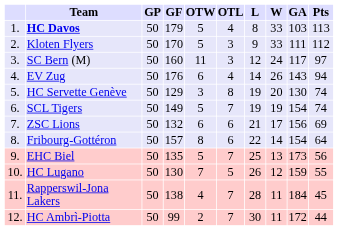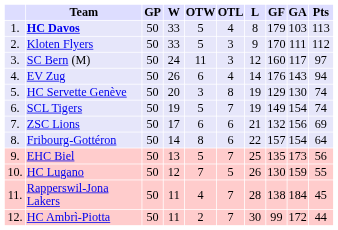 <table border="0" cellpadding="1" cellspacing="1" style="text-align: center;">
 <tr style="background:#DDDDFF;">
 <th width="25px"></th>
 <th width="150px">Team</th>
 <th width="25px">GP</th>
-<th width="25px">GF</th>
+<th width="25px">W</th>
 <th width="25px">OTW</th>
 <th width="25px">OTL</th>
 <th width="25px">L</th>
-<th width="25px">W</th>
+<th width="25px">GF</th>
 <th width="25px">GA</th>
 <th width="30px">Pts</th>
 </tr>
 <tr style="background:#e6e6fa;">
 <td>1.</td>
 <td style="text-align: left;"><strong><a href='#'>HC Davos</a></strong></td>
 <td>50</td>
-<td>179</td>
+<td>33</td>
 <td>5</td>
 <td>4</td>
 <td>8</td>
-<td>33</td>
+<td>179</td>
 <td>103</td>
 <td>113</td>
 </tr>
 <tr bgcolor="#e6e6fa">
 <td>2.</td>
 <td style="text-align: left;"><a href='#'>Kloten Flyers</a></td>
 <td>50</td>
-<td>170</td>
+<td>33</td>
 <td>5</td>
 <td>3</td>
 <td>9</td>
-<td>33</td>
+<td>170</td>
 <td>111</td>
 <td>112</td>
 </tr>
 <tr bgcolor="#e6e6fa">
 <td>3.</td>
 <td style="text-align: left;"><a href='#'>SC Bern</a> (M)</td>
 <td>50</td>
-<td>160</td>
+<td>24</td>
 <td>11</td>
 <td>3</td>
 <td>12</td>
-<td>24</td>
+<td>160</td>
 <td>117</td>
 <td>97</td>
 </tr>
 <tr bgcolor="#e6e6fa">
 <td>4.</td>
 <td style="text-align: left;"><a href='#'>EV Zug</a></td>
 <td>50</td>
-<td>176</td>
+<td>26</td>
 <td>6</td>
 <td>4</td>
 <td>14</td>
-<td>26</td>
+<td>176</td>
 <td>143</td>
 <td>94</td>
 </tr>
 <tr bgcolor="#e6e6fa">
 <td>5.</td>
 <td style="text-align: left;"><a href='#'>HC Servette Genève</a></td>
 <td>50</td>
-<td>129</td>
+<td>20</td>
 <td>3</td>
 <td>8</td>
 <td>19</td>
-<td>20</td>
+<td>129</td>
 <td>130</td>
 <td>74</td>
 </tr>
 <tr bgcolor="#e6e6fa">
 <td>6.</td>
 <td style="text-align: left;"><a href='#'>SCL Tigers</a></td>
 <td>50</td>
-<td>149</td>
+<td>19</td>
 <td>5</td>
 <td>7</td>
 <td>19</td>
-<td>19</td>
+<td>149</td>
 <td>154</td>
 <td>74</td>
 </tr>
 <tr bgcolor="#e6e6fa">
 <td>7.</td>
 <td style="text-align: left;"><a href='#'>ZSC Lions</a></td>
 <td>50</td>
-<td>132</td>
+<td>17</td>
 <td>6</td>
 <td>6</td>
 <td>21</td>
-<td>17</td>
+<td>132</td>
 <td>156</td>
 <td>69</td>
 </tr>
 <tr bgcolor="#e6e6fa">
 <td>8.</td>
 <td style="text-align: left;"><a href='#'>Fribourg-Gottéron</a></td>
 <td>50</td>
-<td>157</td>
+<td>14</td>
 <td>8</td>
 <td>6</td>
 <td>22</td>
-<td>14</td>
+<td>157</td>
 <td>154</td>
 <td>64</td>
 </tr>
 <tr bgcolor="#ffcccc">
 <td>9.</td>
 <td style="text-align: left;"><a href='#'>EHC Biel</a></td>
 <td>50</td>
-<td>135</td>
+<td>13</td>
 <td>5</td>
 <td>7</td>
 <td>25</td>
-<td>13</td>
+<td>135</td>
 <td>173</td>
 <td>56</td>
 </tr>
 <tr bgcolor="#ffcccc">
 <td>10.</td>
 <td style="text-align: left;"><a href='#'>HC Lugano</a></td>
 <td>50</td>
-<td>130</td>
+<td>12</td>
 <td>7</td>
 <td>5</td>
 <td>26</td>
-<td>12</td>
+<td>130</td>
 <td>159</td>
 <td>55</td>
 </tr>
 <tr bgcolor="#ffcccc">
 <td>11.</td>
 <td style="text-align: left;"><a href='#'>Rapperswil-Jona Lakers</a></td>
 <td>50</td>
-<td>138</td>
+<td>11</td>
 <td>4</td>
 <td>7</td>
 <td>28</td>
-<td>11</td>
+<td>138</td>
 <td>184</td>
 <td>45</td>
 </tr>
 <tr bgcolor="#ffcccc">
 <td>12.</td>
 <td style="text-align: left;"><a href='#'>HC Ambrì-Piotta</a></td>
 <td>50</td>
-<td>99</td>
+<td>11</td>
 <td>2</td>
 <td>7</td>
 <td>30</td>
-<td>11</td>
+<td>99</td>
 <td>172</td>
 <td>44</td>
 </tr>
 </table>
